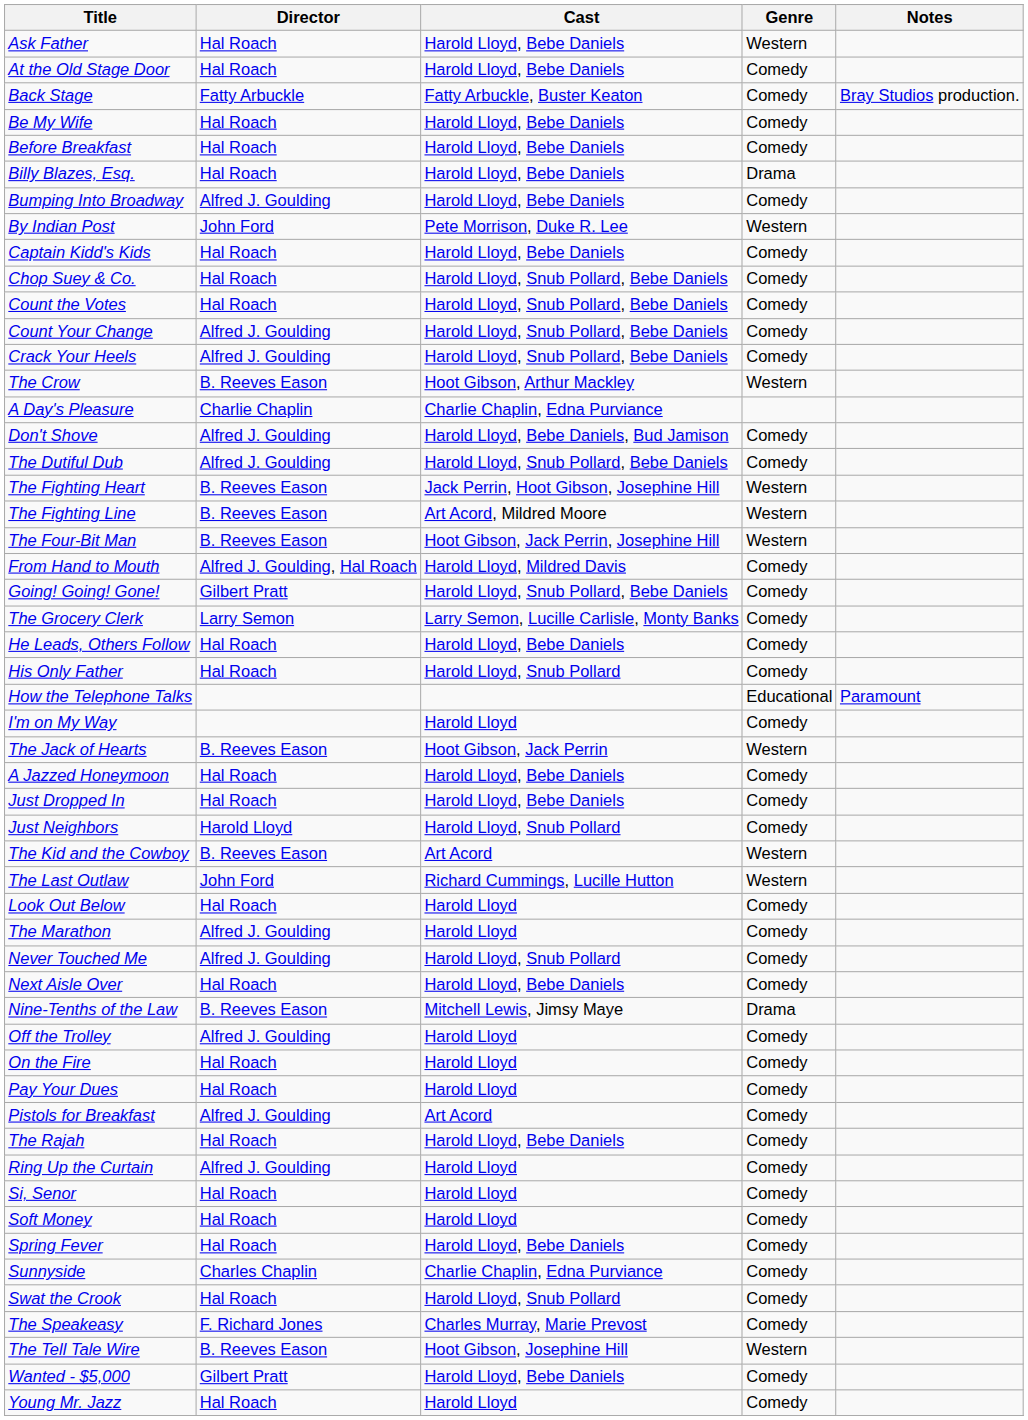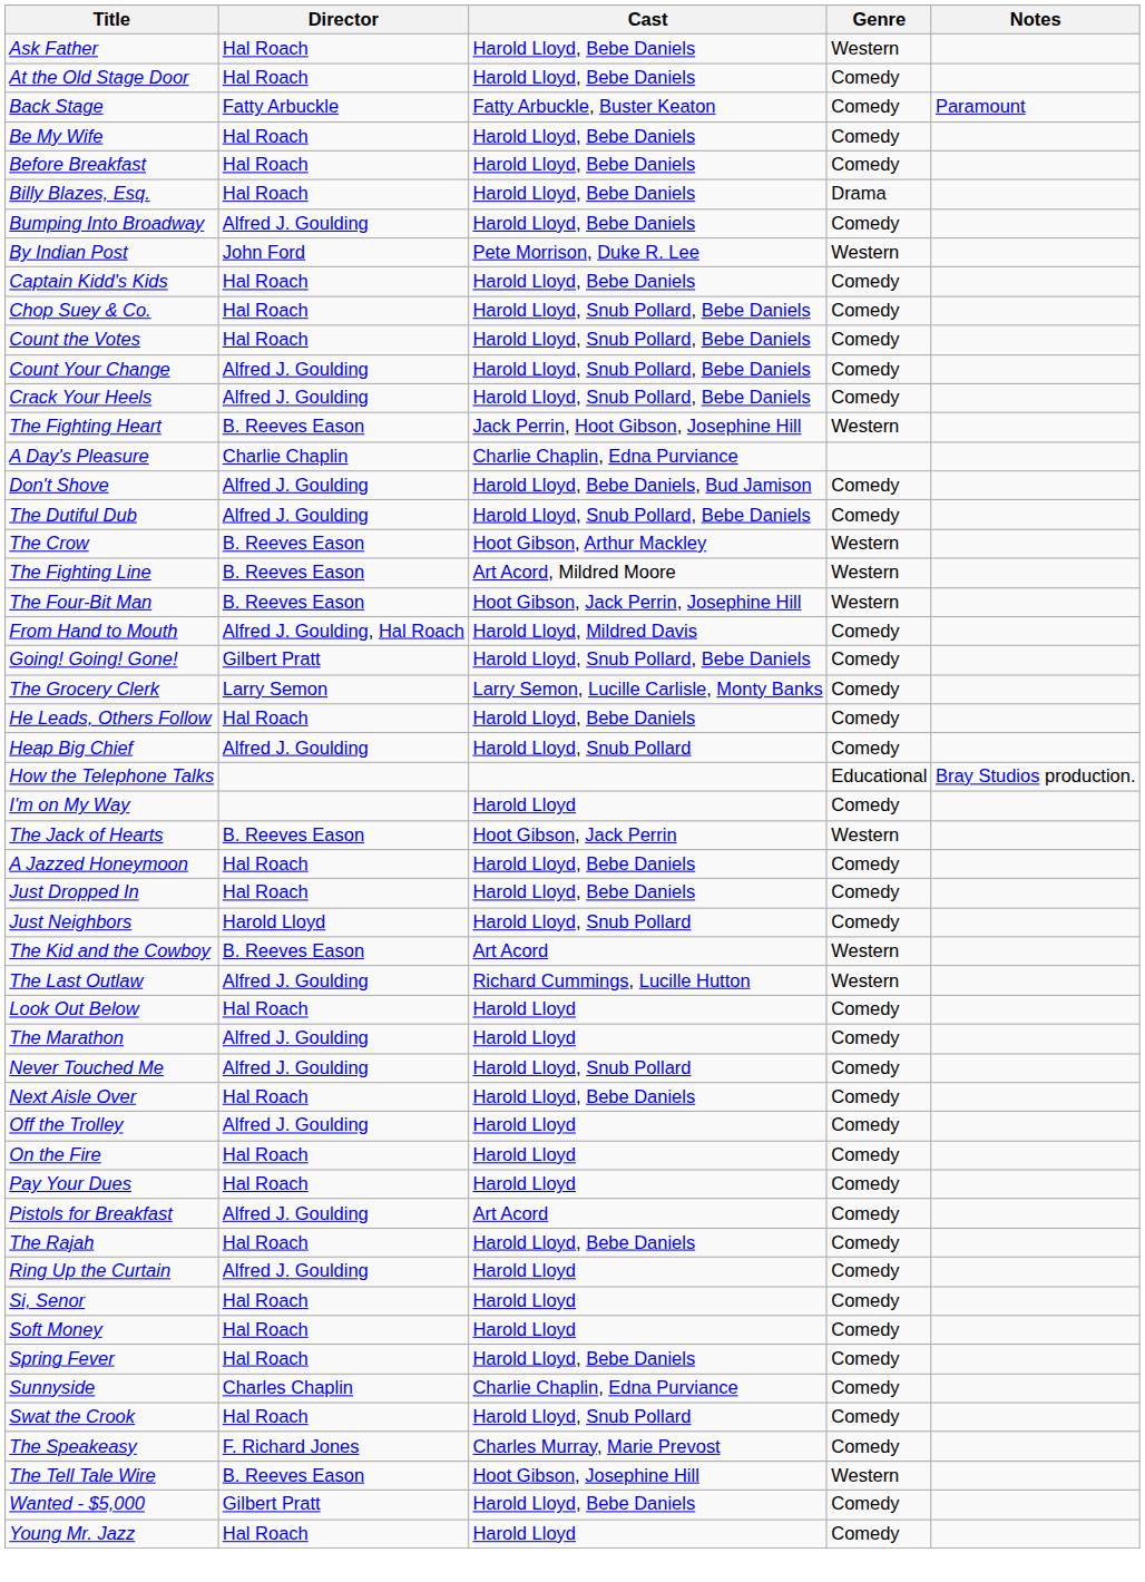 <table class="wikitable">
 <tr>
 <th>Title</th>
 <th>Director</th>
 <th>Cast</th>
 <th>Genre</th>
 <th>Notes</th>
 </tr>
 <tr>
 <td><em><a href='#'>Ask Father</a></em></td>
 <td><a href='#'>Hal Roach</a></td>
 <td><a href='#'>Harold Lloyd</a>, <a href='#'>Bebe Daniels</a></td>
 <td>Western</td>
 <td></td>
 </tr>
 <tr>
 <td><em><a href='#'>At the Old Stage Door</a></em></td>
 <td><a href='#'>Hal Roach</a></td>
 <td><a href='#'>Harold Lloyd</a>, <a href='#'>Bebe Daniels</a></td>
 <td>Comedy</td>
 <td></td>
 </tr>
 <tr>
 <td><em><a href='#'>Back Stage</a></em></td>
 <td><a href='#'>Fatty Arbuckle</a></td>
 <td><a href='#'>Fatty Arbuckle</a>, <a href='#'>Buster Keaton</a></td>
 <td>Comedy</td>
-<td><a href='#'>Bray Studios</a> production.</td>
+<td><a href='#'>Paramount</a></td>
 </tr>
 <tr>
 <td><em><a href='#'>Be My Wife</a></em></td>
 <td><a href='#'>Hal Roach</a></td>
 <td><a href='#'>Harold Lloyd</a>, <a href='#'>Bebe Daniels</a></td>
 <td>Comedy</td>
 <td></td>
 </tr>
 <tr>
 <td><em><a href='#'>Before Breakfast</a></em></td>
 <td><a href='#'>Hal Roach</a></td>
 <td><a href='#'>Harold Lloyd</a>, <a href='#'>Bebe Daniels</a></td>
 <td>Comedy</td>
 <td></td>
 </tr>
 <tr>
 <td><em><a href='#'>Billy Blazes, Esq.</a></em></td>
 <td><a href='#'>Hal Roach</a></td>
 <td><a href='#'>Harold Lloyd</a>, <a href='#'>Bebe Daniels</a></td>
 <td>Drama</td>
 <td></td>
 </tr>
 <tr>
 <td><em><a href='#'>Bumping Into Broadway</a></em></td>
 <td><a href='#'>Alfred J. Goulding</a></td>
 <td><a href='#'>Harold Lloyd</a>, <a href='#'>Bebe Daniels</a></td>
 <td>Comedy</td>
 <td></td>
 </tr>
 <tr>
 <td><em><a href='#'>By Indian Post</a></em></td>
 <td><a href='#'>John Ford</a></td>
 <td><a href='#'>Pete Morrison</a>, <a href='#'>Duke R. Lee</a></td>
 <td>Western</td>
 <td></td>
 </tr>
 <tr>
 <td><em><a href='#'>Captain Kidd's Kids</a></em></td>
 <td><a href='#'>Hal Roach</a></td>
 <td><a href='#'>Harold Lloyd</a>, <a href='#'>Bebe Daniels</a></td>
 <td>Comedy</td>
 <td></td>
 </tr>
 <tr>
 <td><em><a href='#'>Chop Suey & Co.</a></em></td>
 <td><a href='#'>Hal Roach</a></td>
 <td><a href='#'>Harold Lloyd</a>, <a href='#'>Snub Pollard</a>, <a href='#'>Bebe Daniels</a></td>
 <td>Comedy</td>
 <td></td>
 </tr>
 <tr>
 <td><em><a href='#'>Count the Votes</a></em></td>
 <td><a href='#'>Hal Roach</a></td>
 <td><a href='#'>Harold Lloyd</a>, <a href='#'>Snub Pollard</a>, <a href='#'>Bebe Daniels</a></td>
 <td>Comedy</td>
 <td></td>
 </tr>
 <tr>
 <td><em><a href='#'>Count Your Change</a></em></td>
 <td><a href='#'>Alfred J. Goulding</a></td>
 <td><a href='#'>Harold Lloyd</a>, <a href='#'>Snub Pollard</a>, <a href='#'>Bebe Daniels</a></td>
 <td>Comedy</td>
 <td></td>
 </tr>
 <tr>
 <td><em><a href='#'>Crack Your Heels</a></em></td>
 <td><a href='#'>Alfred J. Goulding</a></td>
 <td><a href='#'>Harold Lloyd</a>, <a href='#'>Snub Pollard</a>, <a href='#'>Bebe Daniels</a></td>
 <td>Comedy</td>
 <td></td>
 </tr>
 <tr>
-<td><em><a href='#'>The Crow</a></em></td>
+<td><em><a href='#'>The Fighting Heart</a></em></td>
 <td><a href='#'>B. Reeves Eason</a></td>
-<td><a href='#'>Hoot Gibson</a>, <a href='#'>Arthur Mackley</a></td>
+<td><a href='#'>Jack Perrin</a>, <a href='#'>Hoot Gibson</a>, <a href='#'>Josephine Hill</a></td>
 <td>Western</td>
 <td></td>
 </tr>
 <tr>
 <td><em><a href='#'>A Day's Pleasure</a></em></td>
 <td><a href='#'>Charlie Chaplin</a></td>
 <td><a href='#'>Charlie Chaplin</a>, <a href='#'>Edna Purviance</a></td>
 <td></td>
 <td></td>
 </tr>
 <tr>
 <td><em><a href='#'>Don't Shove</a></em></td>
 <td><a href='#'>Alfred J. Goulding</a></td>
 <td><a href='#'>Harold Lloyd</a>, <a href='#'>Bebe Daniels</a>, <a href='#'>Bud Jamison</a></td>
 <td>Comedy</td>
 <td></td>
 </tr>
 <tr>
 <td><em><a href='#'>The Dutiful Dub</a></em></td>
 <td><a href='#'>Alfred J. Goulding</a></td>
 <td><a href='#'>Harold Lloyd</a>, <a href='#'>Snub Pollard</a>, <a href='#'>Bebe Daniels</a></td>
 <td>Comedy</td>
 <td></td>
 </tr>
 <tr>
-<td><em><a href='#'>The Fighting Heart</a></em></td>
+<td><em><a href='#'>The Crow</a></em></td>
 <td><a href='#'>B. Reeves Eason</a></td>
-<td><a href='#'>Jack Perrin</a>, <a href='#'>Hoot Gibson</a>, <a href='#'>Josephine Hill</a></td>
+<td><a href='#'>Hoot Gibson</a>, <a href='#'>Arthur Mackley</a></td>
 <td>Western</td>
 <td></td>
 </tr>
 <tr>
 <td><em><a href='#'>The Fighting Line</a></em></td>
 <td><a href='#'>B. Reeves Eason</a></td>
 <td><a href='#'>Art Acord</a>, Mildred Moore</td>
 <td>Western</td>
 <td></td>
 </tr>
 <tr>
 <td><em><a href='#'>The Four-Bit Man</a></em></td>
 <td><a href='#'>B. Reeves Eason</a></td>
 <td><a href='#'>Hoot Gibson</a>, <a href='#'>Jack Perrin</a>, <a href='#'>Josephine Hill</a></td>
 <td>Western</td>
 <td></td>
 </tr>
 <tr>
 <td><em><a href='#'>From Hand to Mouth</a></em></td>
 <td><a href='#'>Alfred J. Goulding</a>, <a href='#'>Hal Roach</a></td>
 <td><a href='#'>Harold Lloyd</a>, <a href='#'>Mildred Davis</a></td>
 <td>Comedy</td>
 <td></td>
 </tr>
 <tr>
 <td><em><a href='#'>Going! Going! Gone!</a></em></td>
 <td><a href='#'>Gilbert Pratt</a></td>
 <td><a href='#'>Harold Lloyd</a>, <a href='#'>Snub Pollard</a>, <a href='#'>Bebe Daniels</a></td>
 <td>Comedy</td>
 <td></td>
 </tr>
 <tr>
 <td><em><a href='#'>The Grocery Clerk</a></em></td>
 <td><a href='#'>Larry Semon</a></td>
 <td><a href='#'>Larry Semon</a>, <a href='#'>Lucille Carlisle</a>, <a href='#'>Monty Banks</a></td>
 <td>Comedy</td>
 <td></td>
 </tr>
 <tr>
 <td><em><a href='#'>He Leads, Others Follow</a></em></td>
 <td><a href='#'>Hal Roach</a></td>
 <td><a href='#'>Harold Lloyd</a>, <a href='#'>Bebe Daniels</a></td>
 <td>Comedy</td>
 <td></td>
 </tr>
 <tr>
-<td><em><a href='#'>His Only Father</a></em></td>
-<td><a href='#'>Hal Roach</a></td>
+<td><em><a href='#'>Heap Big Chief</a></em></td>
+<td><a href='#'>Alfred J. Goulding</a></td>
 <td><a href='#'>Harold Lloyd</a>, <a href='#'>Snub Pollard</a></td>
 <td>Comedy</td>
 <td></td>
 </tr>
 <tr>
 <td><em><a href='#'>How the Telephone Talks</a></em></td>
 <td></td>
 <td></td>
 <td>Educational</td>
-<td><a href='#'>Paramount</a></td>
+<td><a href='#'>Bray Studios</a> production.</td>
 </tr>
 <tr>
 <td><em><a href='#'>I'm on My Way</a></em></td>
 <td></td>
 <td><a href='#'>Harold Lloyd</a></td>
 <td>Comedy</td>
 <td></td>
 </tr>
 <tr>
 <td><em><a href='#'>The Jack of Hearts</a></em></td>
 <td><a href='#'>B. Reeves Eason</a></td>
 <td><a href='#'>Hoot Gibson</a>, <a href='#'>Jack Perrin</a></td>
 <td>Western</td>
 <td></td>
 </tr>
 <tr>
 <td><em><a href='#'>A Jazzed Honeymoon</a></em></td>
 <td><a href='#'>Hal Roach</a></td>
 <td><a href='#'>Harold Lloyd</a>, <a href='#'>Bebe Daniels</a></td>
 <td>Comedy</td>
 <td></td>
 </tr>
 <tr>
 <td><em><a href='#'>Just Dropped In</a></em></td>
 <td><a href='#'>Hal Roach</a></td>
 <td><a href='#'>Harold Lloyd</a>, <a href='#'>Bebe Daniels</a></td>
 <td>Comedy</td>
 <td></td>
 </tr>
 <tr>
 <td><em><a href='#'>Just Neighbors</a></em></td>
 <td><a href='#'>Harold Lloyd</a></td>
 <td><a href='#'>Harold Lloyd</a>, <a href='#'>Snub Pollard</a></td>
 <td>Comedy</td>
 <td></td>
 </tr>
 <tr>
 <td><em><a href='#'>The Kid and the Cowboy</a></em></td>
 <td><a href='#'>B. Reeves Eason</a></td>
 <td><a href='#'>Art Acord</a></td>
 <td>Western</td>
 <td></td>
 </tr>
 <tr>
 <td><em><a href='#'>The Last Outlaw</a></em></td>
-<td><a href='#'>John Ford</a></td>
+<td><a href='#'>Alfred J. Goulding</a></td>
 <td><a href='#'>Richard Cummings</a>, <a href='#'>Lucille Hutton</a></td>
 <td>Western</td>
 <td></td>
 </tr>
 <tr>
 <td><em><a href='#'>Look Out Below</a></em></td>
 <td><a href='#'>Hal Roach</a></td>
 <td><a href='#'>Harold Lloyd</a></td>
 <td>Comedy</td>
 <td></td>
 </tr>
 <tr>
 <td><em><a href='#'>The Marathon</a></em></td>
 <td><a href='#'>Alfred J. Goulding</a></td>
 <td><a href='#'>Harold Lloyd</a></td>
 <td>Comedy</td>
 <td></td>
 </tr>
 <tr>
 <td><em><a href='#'>Never Touched Me</a></em></td>
 <td><a href='#'>Alfred J. Goulding</a></td>
 <td><a href='#'>Harold Lloyd</a>, <a href='#'>Snub Pollard</a></td>
 <td>Comedy</td>
 <td></td>
 </tr>
 <tr>
 <td><em><a href='#'>Next Aisle Over</a></em></td>
 <td><a href='#'>Hal Roach</a></td>
 <td><a href='#'>Harold Lloyd</a>, <a href='#'>Bebe Daniels</a></td>
 <td>Comedy</td>
-<td></td>
-</tr>
-<tr>
-<td><em><a href='#'>Nine-Tenths of the Law</a></em></td>
-<td><a href='#'>B. Reeves Eason</a></td>
-<td><a href='#'>Mitchell Lewis</a>, Jimsy Maye</td>
-<td>Drama</td>
 <td></td>
 </tr>
 <tr>
 <td><em><a href='#'>Off the Trolley</a></em></td>
 <td><a href='#'>Alfred J. Goulding</a></td>
 <td><a href='#'>Harold Lloyd</a></td>
 <td>Comedy</td>
 <td></td>
 </tr>
 <tr>
 <td><em><a href='#'>On the Fire</a></em></td>
 <td><a href='#'>Hal Roach</a></td>
 <td><a href='#'>Harold Lloyd</a></td>
 <td>Comedy</td>
 <td></td>
 </tr>
 <tr>
 <td><em><a href='#'>Pay Your Dues</a></em></td>
 <td><a href='#'>Hal Roach</a></td>
 <td><a href='#'>Harold Lloyd</a></td>
 <td>Comedy</td>
 <td></td>
 </tr>
 <tr>
 <td><em><a href='#'>Pistols for Breakfast</a></em></td>
 <td><a href='#'>Alfred J. Goulding</a></td>
 <td><a href='#'>Art Acord</a></td>
 <td>Comedy</td>
 <td></td>
 </tr>
 <tr>
 <td><em><a href='#'>The Rajah</a></em></td>
 <td><a href='#'>Hal Roach</a></td>
 <td><a href='#'>Harold Lloyd</a>, <a href='#'>Bebe Daniels</a></td>
 <td>Comedy</td>
 <td></td>
 </tr>
 <tr>
 <td><em><a href='#'>Ring Up the Curtain</a></em></td>
 <td><a href='#'>Alfred J. Goulding</a></td>
 <td><a href='#'>Harold Lloyd</a></td>
 <td>Comedy</td>
 <td></td>
 </tr>
 <tr>
 <td><em><a href='#'>Si, Senor</a></em></td>
 <td><a href='#'>Hal Roach</a></td>
 <td><a href='#'>Harold Lloyd</a></td>
 <td>Comedy</td>
 <td></td>
 </tr>
 <tr>
 <td><em><a href='#'>Soft Money</a></em></td>
 <td><a href='#'>Hal Roach</a></td>
 <td><a href='#'>Harold Lloyd</a></td>
 <td>Comedy</td>
 <td></td>
 </tr>
 <tr>
 <td><em><a href='#'>Spring Fever</a></em></td>
 <td><a href='#'>Hal Roach</a></td>
 <td><a href='#'>Harold Lloyd</a>, <a href='#'>Bebe Daniels</a></td>
 <td>Comedy</td>
 <td></td>
 </tr>
 <tr>
 <td><em><a href='#'>Sunnyside</a></em></td>
 <td><a href='#'>Charles Chaplin</a></td>
 <td><a href='#'>Charlie Chaplin</a>, <a href='#'>Edna Purviance</a></td>
 <td>Comedy</td>
 <td></td>
 </tr>
 <tr>
 <td><em><a href='#'>Swat the Crook</a></em></td>
 <td><a href='#'>Hal Roach</a></td>
 <td><a href='#'>Harold Lloyd</a>, <a href='#'>Snub Pollard</a></td>
 <td>Comedy</td>
 <td></td>
 </tr>
 <tr>
 <td><em><a href='#'>The Speakeasy</a></em></td>
 <td><a href='#'>F. Richard Jones</a></td>
 <td><a href='#'>Charles Murray</a>, <a href='#'>Marie Prevost</a></td>
 <td>Comedy</td>
 <td></td>
 </tr>
 <tr>
 <td><em><a href='#'>The Tell Tale Wire</a></em></td>
 <td><a href='#'>B. Reeves Eason</a></td>
 <td><a href='#'>Hoot Gibson</a>, <a href='#'>Josephine Hill</a></td>
 <td>Western</td>
 <td></td>
 </tr>
 <tr>
 <td><em><a href='#'>Wanted - $5,000</a></em></td>
 <td><a href='#'>Gilbert Pratt</a></td>
 <td><a href='#'>Harold Lloyd</a>, <a href='#'>Bebe Daniels</a></td>
 <td>Comedy</td>
 <td></td>
 </tr>
 <tr>
 <td><em><a href='#'>Young Mr. Jazz</a></em></td>
 <td><a href='#'>Hal Roach</a></td>
 <td><a href='#'>Harold Lloyd</a></td>
 <td>Comedy</td>
 <td></td>
 </tr>
 <tr>
 </tr>
 </table>
